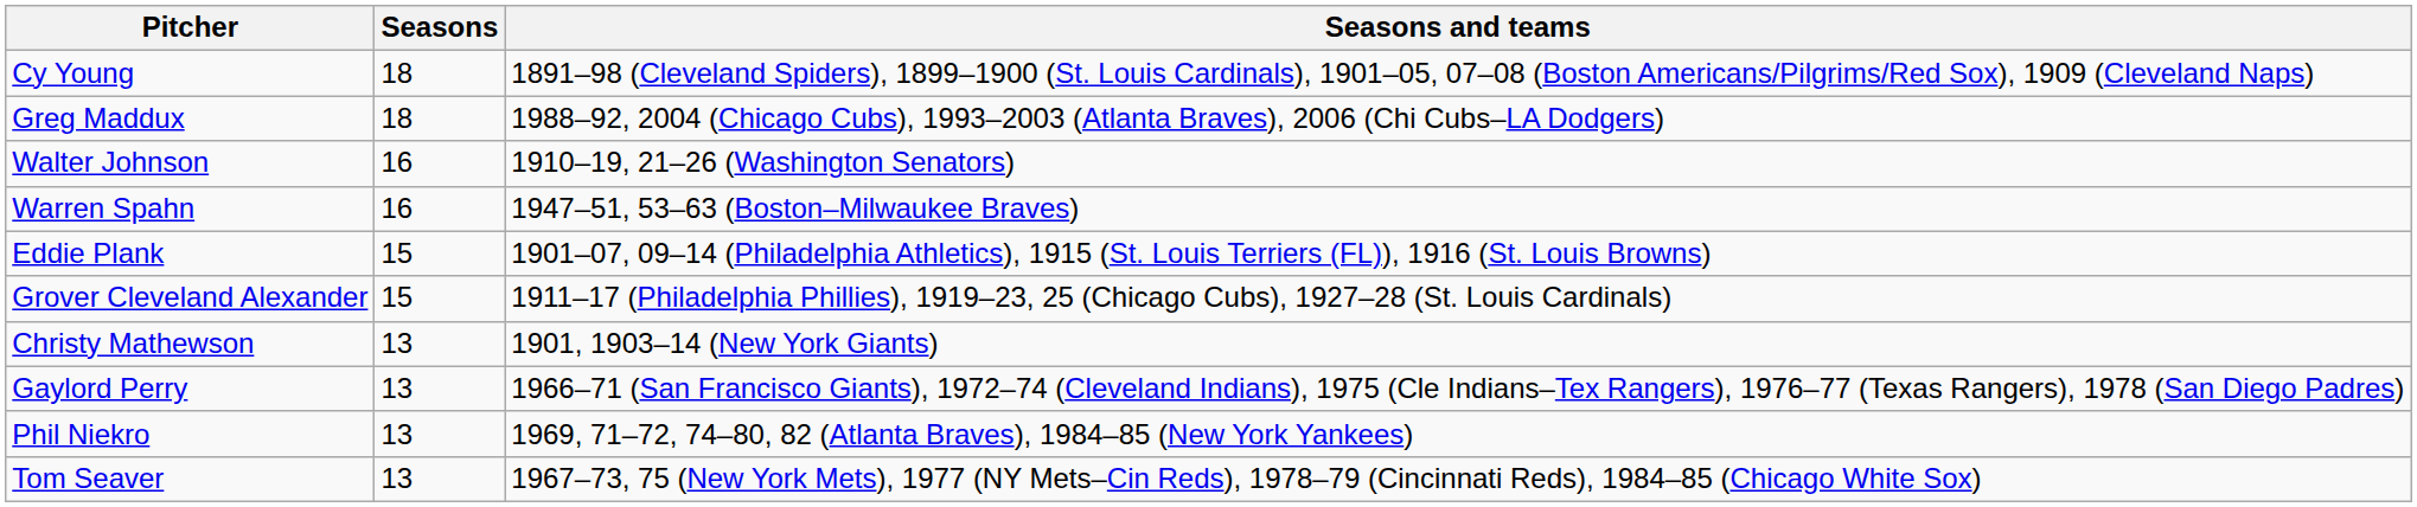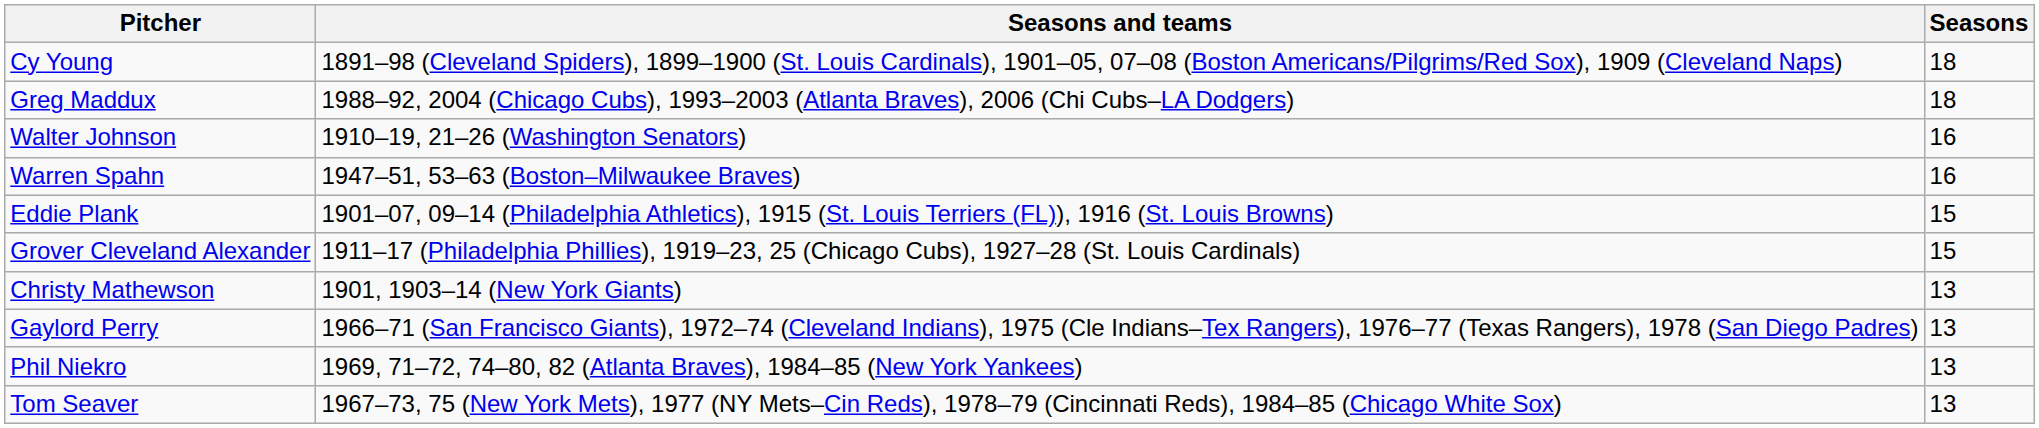 <table class="wikitable">
 <tr>
 <th>Pitcher</th>
+<th>Seasons and teams</th>
 <th>Seasons</th>
-<th>Seasons and teams</th>
 </tr>
 <tr>
 <td><a href='#'>Cy Young</a></td>
+<td>1891–98 (<a href='#'>Cleveland Spiders</a>), 1899–1900 (<a href='#'>St. Louis Cardinals</a>), 1901–05, 07–08 (<a href='#'>Boston Americans/Pilgrims/Red Sox</a>), 1909 (<a href='#'>Cleveland Naps</a>)</td>
 <td>18</td>
-<td>1891–98 (<a href='#'>Cleveland Spiders</a>), 1899–1900 (<a href='#'>St. Louis Cardinals</a>), 1901–05, 07–08 (<a href='#'>Boston Americans/Pilgrims/Red Sox</a>), 1909 (<a href='#'>Cleveland Naps</a>)</td>
 </tr>
 <tr>
 <td><a href='#'>Greg Maddux</a></td>
+<td>1988–92, 2004 (<a href='#'>Chicago Cubs</a>), 1993–2003 (<a href='#'>Atlanta Braves</a>), 2006 (Chi Cubs–<a href='#'>LA Dodgers</a>)</td>
 <td>18</td>
-<td>1988–92, 2004 (<a href='#'>Chicago Cubs</a>), 1993–2003 (<a href='#'>Atlanta Braves</a>), 2006 (Chi Cubs–<a href='#'>LA Dodgers</a>)</td>
 </tr>
 <tr>
 <td><a href='#'>Walter Johnson</a></td>
+<td>1910–19, 21–26 (<a href='#'>Washington Senators</a>)</td>
 <td>16</td>
-<td>1910–19, 21–26 (<a href='#'>Washington Senators</a>)</td>
 </tr>
 <tr>
 <td><a href='#'>Warren Spahn</a></td>
+<td>1947–51, 53–63 (<a href='#'>Boston–Milwaukee Braves</a>)</td>
 <td>16</td>
-<td>1947–51, 53–63 (<a href='#'>Boston–Milwaukee Braves</a>)</td>
 </tr>
 <tr>
 <td><a href='#'>Eddie Plank</a></td>
+<td>1901–07, 09–14 (<a href='#'>Philadelphia Athletics</a>), 1915 (<a href='#'>St. Louis Terriers (FL)</a>), 1916 (<a href='#'>St. Louis Browns</a>)</td>
 <td>15</td>
-<td>1901–07, 09–14 (<a href='#'>Philadelphia Athletics</a>), 1915 (<a href='#'>St. Louis Terriers (FL)</a>), 1916 (<a href='#'>St. Louis Browns</a>)</td>
 </tr>
 <tr>
 <td><a href='#'>Grover Cleveland Alexander</a></td>
+<td>1911–17 (<a href='#'>Philadelphia Phillies</a>), 1919–23, 25 (Chicago Cubs), 1927–28 (St. Louis Cardinals)</td>
 <td>15</td>
-<td>1911–17 (<a href='#'>Philadelphia Phillies</a>), 1919–23, 25 (Chicago Cubs), 1927–28 (St. Louis Cardinals)</td>
 </tr>
 <tr>
 <td><a href='#'>Christy Mathewson</a></td>
+<td>1901, 1903–14 (<a href='#'>New York Giants</a>)</td>
 <td>13</td>
-<td>1901, 1903–14 (<a href='#'>New York Giants</a>)</td>
 </tr>
 <tr>
 <td><a href='#'>Gaylord Perry</a></td>
+<td>1966–71 (<a href='#'>San Francisco Giants</a>), 1972–74 (<a href='#'>Cleveland Indians</a>), 1975 (Cle Indians–<a href='#'>Tex Rangers</a>), 1976–77 (Texas Rangers), 1978 (<a href='#'>San Diego Padres</a>)</td>
 <td>13</td>
-<td>1966–71 (<a href='#'>San Francisco Giants</a>), 1972–74 (<a href='#'>Cleveland Indians</a>), 1975 (Cle Indians–<a href='#'>Tex Rangers</a>), 1976–77 (Texas Rangers), 1978 (<a href='#'>San Diego Padres</a>)</td>
 </tr>
 <tr>
 <td><a href='#'>Phil Niekro</a></td>
+<td>1969, 71–72, 74–80, 82 (<a href='#'>Atlanta Braves</a>), 1984–85 (<a href='#'>New York Yankees</a>)</td>
 <td>13</td>
-<td>1969, 71–72, 74–80, 82 (<a href='#'>Atlanta Braves</a>), 1984–85 (<a href='#'>New York Yankees</a>)</td>
 </tr>
 <tr>
 <td><a href='#'>Tom Seaver</a></td>
+<td>1967–73, 75 (<a href='#'>New York Mets</a>), 1977 (NY Mets–<a href='#'>Cin Reds</a>), 1978–79 (Cincinnati Reds), 1984–85 (<a href='#'>Chicago White Sox</a>)</td>
 <td>13</td>
-<td>1967–73, 75 (<a href='#'>New York Mets</a>), 1977 (NY Mets–<a href='#'>Cin Reds</a>), 1978–79 (Cincinnati Reds), 1984–85 (<a href='#'>Chicago White Sox</a>)</td>
 </tr>
 </table>
